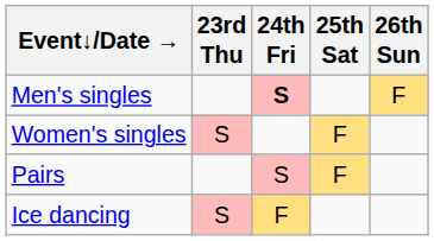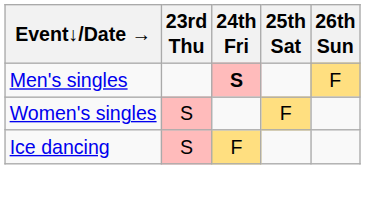 <table class="wikitable" style="margin:0.5em auto; font-size:90%; line-height:1.25em; text-align:center;">
 <tr>
 <th>Event↓/Date →</th>
 <th>23rd<br>Thu</th>
 <th>24th<br>Fri</th>
 <th>25th<br>Sat</th>
 <th>26th<br>Sun</th>
 </tr>
 <tr>
 <td align="left"><a href='#'>Men's singles</a></td>
 <td></td>
 <td bgcolor="#FFBBBB"><strong>S</strong></td>
 <td></td>
 <td bgcolor="#FFDF80">F</td>
 </tr>
 <tr>
 <td align="left"><a href='#'>Women's singles</a></td>
 <td bgcolor="#FFBBBB">S</td>
 <td></td>
 <td bgcolor="#FFDF80">F</td>
 <td></td>
 </tr>
 <tr>
-<td align="left"><a href='#'>Pairs</a></td>
-<td></td>
-<td bgcolor="#FFBBBB">S</td>
-<td bgcolor="#FFDF80">F</td>
-<td></td>
-</tr>
-<tr>
 <td align="left"><a href='#'>Ice dancing</a></td>
 <td bgcolor="#FFBBBB">S</td>
 <td bgcolor="#FFDF80">F</td>
 <td></td>
 <td></td>
 </tr>
 </table>
